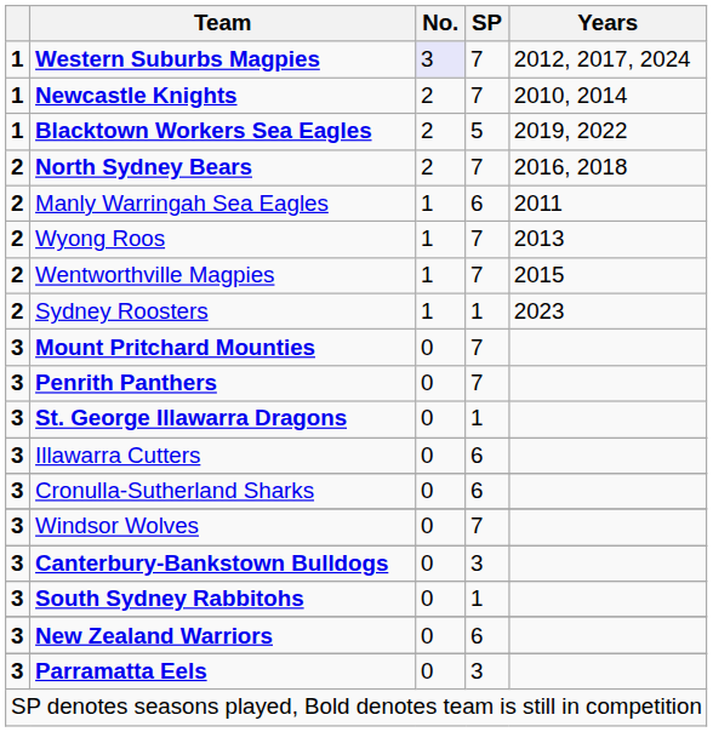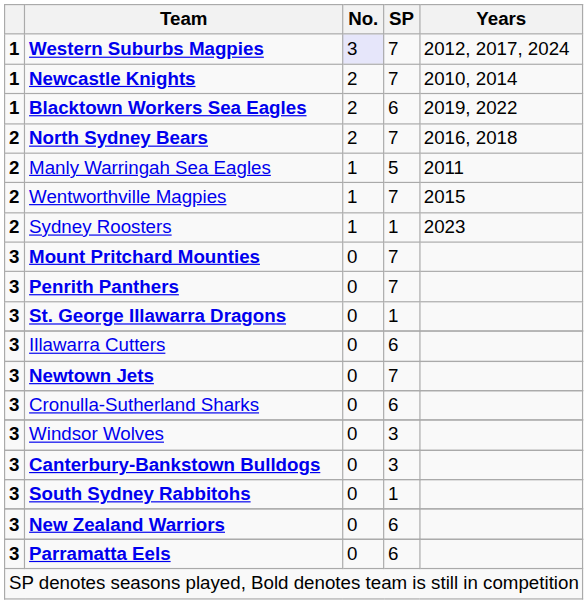 <table class="wikitable">
 <tr>
 <th></th>
 <th>Team</th>
 <th>No.</th>
 <th>SP</th>
 <th>Years</th>
 </tr>
 <tr>
 <td><strong>1</strong></td>
 <td><strong> <a href='#'>Western Suburbs Magpies</a></strong></td>
 <td style="background: lavender;">3</td>
 <td>7</td>
 <td>2012, 2017, 2024</td>
 </tr>
 <tr>
 <td><strong>1</strong></td>
 <td><strong> <a href='#'>Newcastle Knights</a></strong></td>
 <td>2</td>
 <td>7</td>
 <td>2010, 2014</td>
 </tr>
 <tr>
 <td><strong>1</strong></td>
 <td> <strong><a href='#'>Blacktown Workers Sea Eagles</a></strong></td>
 <td>2</td>
-<td>5</td>
+<td>6</td>
 <td>2019, 2022</td>
 </tr>
 <tr>
 <td><strong>2</strong></td>
 <td><strong> <a href='#'>North Sydney Bears</a></strong></td>
 <td>2</td>
 <td>7</td>
 <td>2016, 2018</td>
 </tr>
 <tr>
 <td><strong>2</strong></td>
 <td> <a href='#'>Manly Warringah Sea Eagles</a></td>
 <td>1</td>
-<td>6</td>
+<td>5</td>
 <td>2011</td>
-</tr>
-<tr>
-<td><strong>2</strong></td>
-<td> <a href='#'>Wyong Roos</a></td>
-<td>1</td>
-<td>7</td>
-<td>2013</td>
 </tr>
 <tr>
 <td><strong>2</strong></td>
 <td> <a href='#'>Wentworthville Magpies</a></td>
 <td>1</td>
 <td>7</td>
 <td>2015</td>
 </tr>
 <tr>
 <td><strong>2</strong></td>
 <td> <a href='#'>Sydney Roosters</a></td>
 <td>1</td>
 <td>1</td>
 <td>2023</td>
 </tr>
 <tr>
 <td><strong>3</strong></td>
 <td> <strong><a href='#'>Mount Pritchard Mounties</a></strong></td>
 <td>0</td>
 <td>7</td>
 <td></td>
 </tr>
 <tr>
 <td><strong>3</strong></td>
 <td><strong> <a href='#'>Penrith Panthers</a></strong></td>
 <td>0</td>
 <td>7</td>
 <td></td>
 </tr>
 <tr>
 <td><strong>3</strong></td>
 <td><strong> <a href='#'>St. George Illawarra Dragons</a></strong></td>
 <td>0</td>
 <td>1</td>
 <td></td>
 </tr>
 <tr>
 </tr>
 <tr>
 <td><strong>3</strong></td>
 <td> <a href='#'>Illawarra Cutters</a></td>
 <td>0</td>
 <td>6</td>
 <td></td>
 </tr>
 <tr>
 </tr>
 <tr>
+<td><strong>3</strong></td>
+<td><strong> <a href='#'>Newtown Jets</a></strong></td>
+<td>0</td>
+<td>7</td>
+<td></td>
+</tr>
+<tr>
 </tr>
 <tr>
 <td><strong>3</strong></td>
 <td> <a href='#'>Cronulla-Sutherland Sharks</a></td>
 <td>0</td>
 <td>6</td>
 <td></td>
 </tr>
 <tr>
 </tr>
 <tr>
 <td><strong>3</strong></td>
 <td> <a href='#'>Windsor Wolves</a></td>
 <td>0</td>
-<td>7</td>
+<td>3</td>
 <td></td>
 </tr>
 <tr>
 </tr>
 <tr>
 <td><strong>3</strong></td>
 <td><strong> <a href='#'>Canterbury-Bankstown Bulldogs</a></strong></td>
 <td>0</td>
 <td>3</td>
 <td></td>
 </tr>
 <tr>
 </tr>
 <tr>
 <td><strong>3</strong></td>
 <td><strong> <a href='#'>South Sydney Rabbitohs</a></strong></td>
 <td>0</td>
 <td>1</td>
 <td></td>
 </tr>
 <tr>
 </tr>
 <tr>
 <td><strong>3</strong></td>
 <td><strong> <a href='#'>New Zealand Warriors</a></strong></td>
 <td>0</td>
 <td>6</td>
 <td></td>
 </tr>
 <tr>
 </tr>
 <tr>
 <td><strong>3</strong></td>
 <td><strong> <a href='#'>Parramatta Eels</a></strong></td>
 <td>0</td>
-<td>3</td>
+<td>6</td>
 <td></td>
 </tr>
 <tr>
 <td colspan=5>SP denotes seasons played, Bold denotes team is still in competition</td>
 </tr>
 </table>
